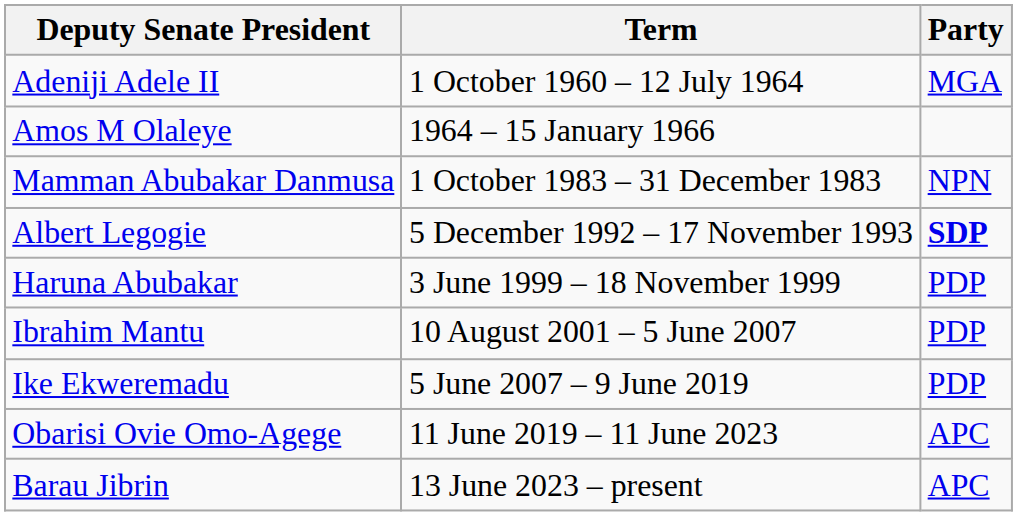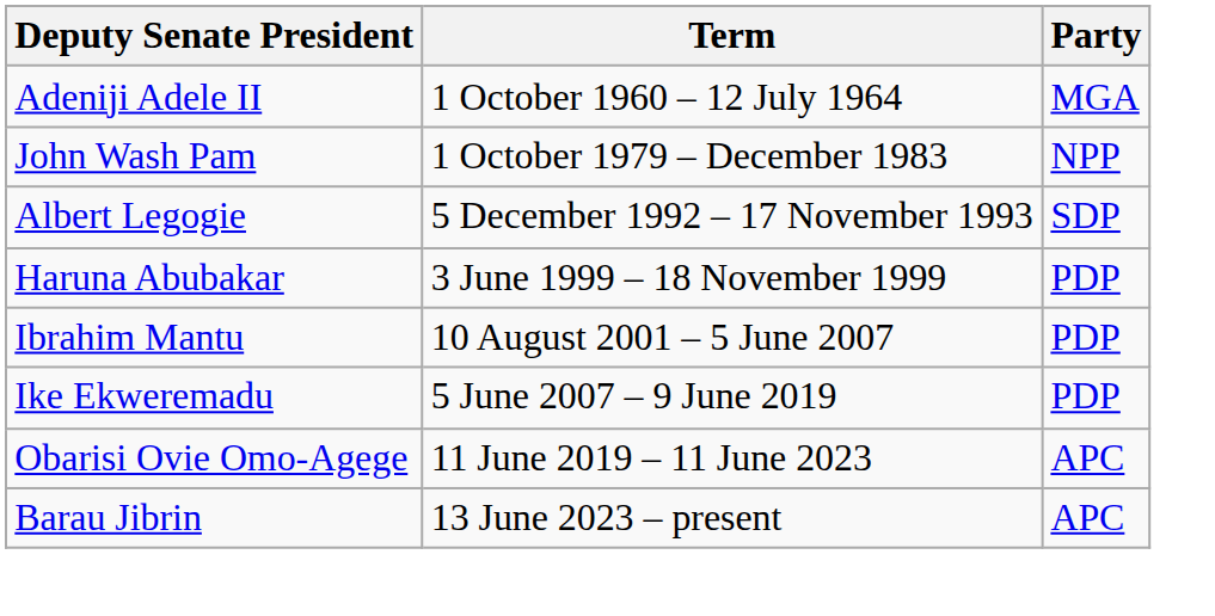 <table class="wikitable">
 <tr>
 <th>Deputy Senate President</th>
 <th>Term</th>
 <th>Party</th>
 </tr>
 <tr>
 <td><a href='#'>Adeniji Adele II</a></td>
 <td>1 October 1960 – 12 July 1964</td>
 <td><a href='#'>MGA</a></td>
 </tr>
 <tr>
-<td><a href='#'>Amos M Olaleye</a></td>
-<td>1964 – 15 January 1966</td>
-<td></td>
-</tr>
-<tr>
-<td><a href='#'>Mamman Abubakar Danmusa</a></td>
-<td>1 October 1983 – 31 December 1983</td>
-<td><a href='#'>NPN</a></td>
+<td><a href='#'>John Wash Pam</a></td>
+<td>1 October 1979 – December 1983</td>
+<td><a href='#'>NPP</a></td>
 </tr>
 <tr>
 <td><a href='#'>Albert Legogie</a></td>
 <td>5 December 1992 – 17 November 1993</td>
-<td><strong><a href='#'>SDP</a></strong></td>
+<td><a href='#'>SDP</a></td>
 </tr>
 <tr>
 <td><a href='#'>Haruna Abubakar</a></td>
 <td>3 June 1999 – 18 November 1999</td>
 <td><a href='#'>PDP</a></td>
 </tr>
 <tr>
 <td><a href='#'>Ibrahim Mantu</a></td>
 <td>10 August 2001 – 5 June 2007</td>
 <td><a href='#'>PDP</a></td>
 </tr>
 <tr>
 <td><a href='#'>Ike Ekweremadu</a></td>
 <td>5 June 2007 – 9 June 2019</td>
 <td><a href='#'>PDP</a></td>
 </tr>
 <tr>
 <td><a href='#'>Obarisi Ovie Omo-Agege</a></td>
 <td>11 June 2019 – 11 June 2023</td>
 <td><a href='#'>APC</a></td>
 </tr>
 <tr>
 <td><a href='#'>Barau Jibrin</a></td>
 <td>13 June 2023 – present</td>
 <td><a href='#'>APC</a></td>
 </tr>
 </table>
